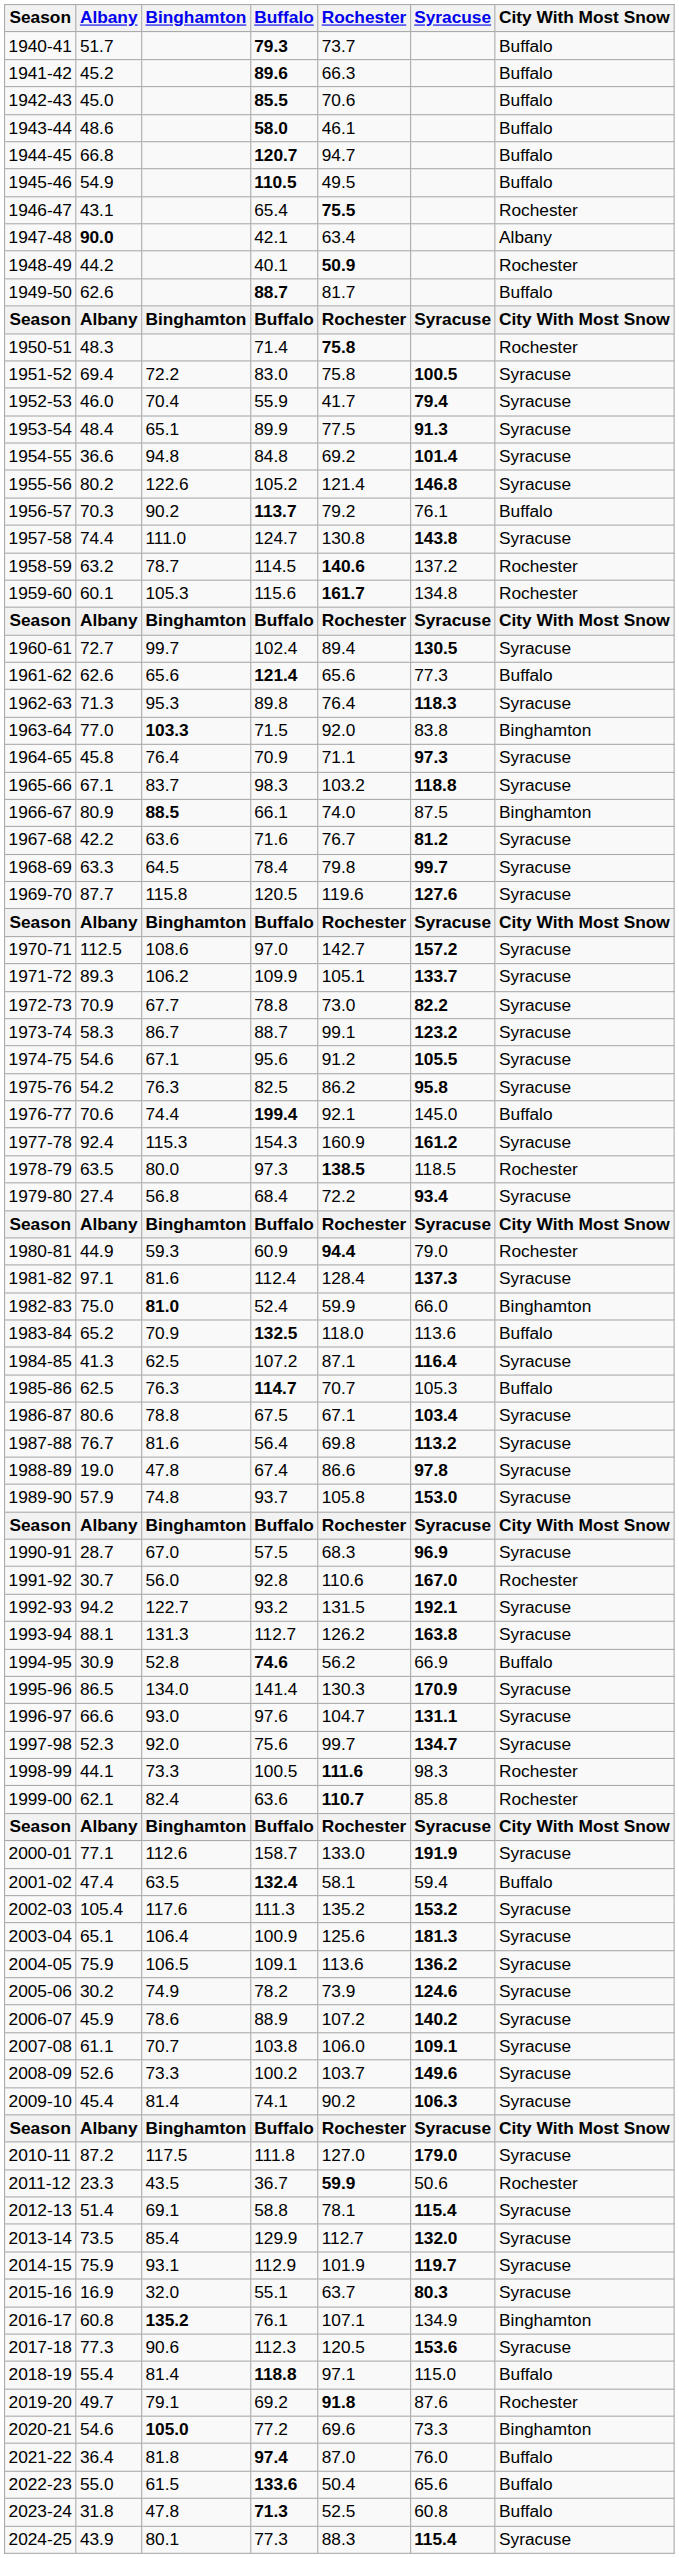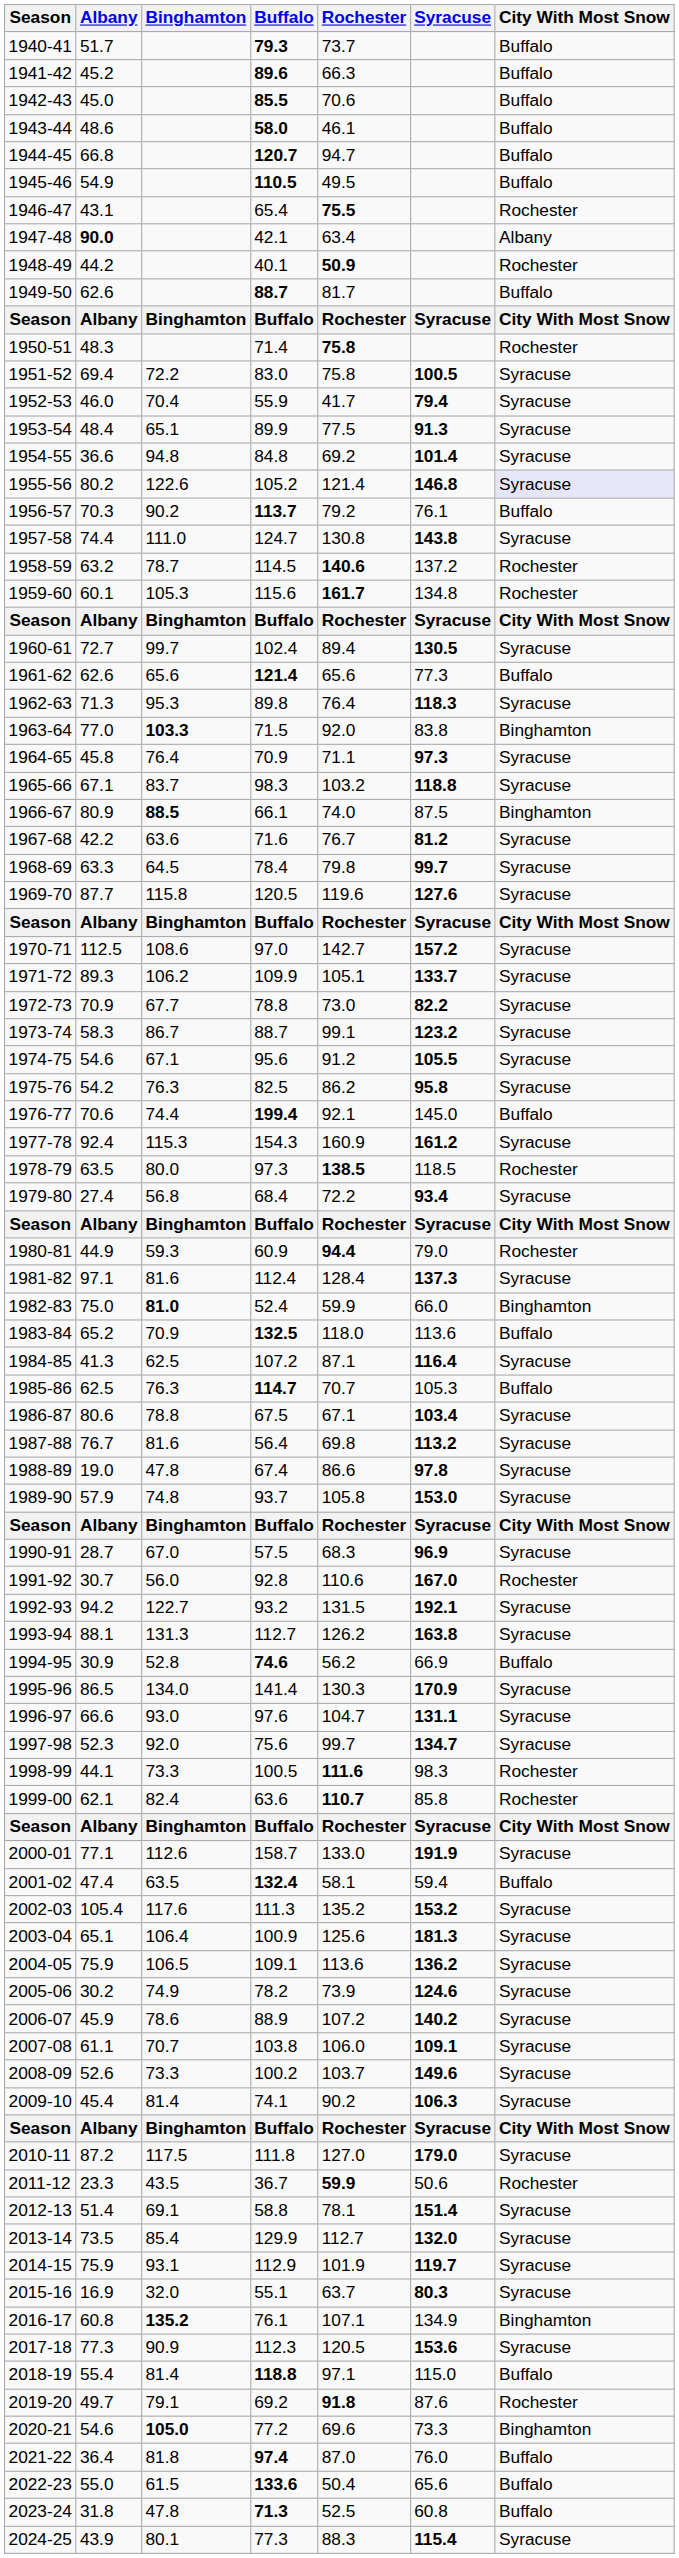 <table class="wikitable">
 <tr>
 <th>Season</th>
 <th><a href='#'>Albany</a></th>
 <th><a href='#'>Binghamton</a></th>
 <th><a href='#'>Buffalo</a></th>
 <th><a href='#'>Rochester</a></th>
 <th><a href='#'>Syracuse</a></th>
 <th>City With Most Snow</th>
 </tr>
 <tr>
 <td>1940-41</td>
 <td>51.7</td>
 <td></td>
 <td><strong>79.3</strong></td>
 <td>73.7</td>
 <td></td>
 <td>Buffalo</td>
 </tr>
 <tr>
 <td>1941-42</td>
 <td>45.2</td>
 <td></td>
 <td><strong>89.6</strong></td>
 <td>66.3</td>
 <td></td>
 <td>Buffalo</td>
 </tr>
 <tr>
 <td>1942-43</td>
 <td>45.0</td>
 <td></td>
 <td><strong>85.5</strong></td>
 <td>70.6</td>
 <td></td>
 <td>Buffalo</td>
 </tr>
 <tr>
 <td>1943-44</td>
 <td>48.6</td>
 <td></td>
 <td><strong>58.0</strong></td>
 <td>46.1</td>
 <td></td>
 <td>Buffalo</td>
 </tr>
 <tr>
 <td>1944-45</td>
 <td>66.8</td>
 <td></td>
 <td><strong>120.7</strong></td>
 <td>94.7</td>
 <td></td>
 <td>Buffalo</td>
 </tr>
 <tr>
 <td>1945-46</td>
 <td>54.9</td>
 <td></td>
 <td><strong>110.5</strong></td>
 <td>49.5</td>
 <td></td>
 <td>Buffalo</td>
 </tr>
 <tr>
 <td>1946-47</td>
 <td>43.1</td>
 <td></td>
 <td>65.4</td>
 <td><strong>75.5</strong></td>
 <td></td>
 <td>Rochester</td>
 </tr>
 <tr>
 <td>1947-48</td>
 <td><strong>90.0</strong></td>
 <td></td>
 <td>42.1</td>
 <td>63.4</td>
 <td></td>
 <td>Albany</td>
 </tr>
 <tr>
 <td>1948-49</td>
 <td>44.2</td>
 <td></td>
 <td>40.1</td>
 <td><strong>50.9</strong></td>
 <td></td>
 <td>Rochester</td>
 </tr>
 <tr>
 <td>1949-50</td>
 <td>62.6</td>
 <td></td>
 <td><strong>88.7</strong></td>
 <td>81.7</td>
 <td></td>
 <td>Buffalo</td>
 </tr>
 <tr>
 <th>Season</th>
 <th><strong>Albany</strong></th>
 <th><strong>Binghamton</strong></th>
 <th><strong>Buffalo</strong></th>
 <th><strong>Rochester</strong></th>
 <th><strong>Syracuse</strong></th>
 <th>City With Most Snow</th>
 </tr>
 <tr>
 <td>1950-51</td>
 <td>48.3</td>
 <td></td>
 <td>71.4</td>
 <td><strong>75.8</strong></td>
 <td></td>
 <td>Rochester</td>
 </tr>
 <tr>
 <td>1951-52</td>
 <td>69.4</td>
 <td>72.2</td>
 <td>83.0</td>
 <td>75.8</td>
 <td><strong>100.5</strong></td>
 <td>Syracuse</td>
 </tr>
 <tr>
 <td>1952-53</td>
 <td>46.0</td>
 <td>70.4</td>
 <td>55.9</td>
 <td>41.7</td>
 <td><strong>79.4</strong></td>
 <td>Syracuse</td>
 </tr>
 <tr>
 <td>1953-54</td>
 <td>48.4</td>
 <td>65.1</td>
 <td>89.9</td>
 <td>77.5</td>
 <td><strong>91.3</strong></td>
 <td>Syracuse</td>
 </tr>
 <tr>
 <td>1954-55</td>
 <td>36.6</td>
 <td>94.8</td>
 <td>84.8</td>
 <td>69.2</td>
 <td><strong>101.4</strong></td>
 <td>Syracuse</td>
 </tr>
 <tr>
 <td>1955-56</td>
 <td>80.2</td>
 <td>122.6</td>
 <td>105.2</td>
 <td>121.4</td>
 <td><strong>146.8</strong></td>
-<td>Syracuse</td>
+<td style="background: lavender;">Syracuse</td>
 </tr>
 <tr>
 <td>1956-57</td>
 <td>70.3</td>
 <td>90.2</td>
 <td><strong>113.7</strong></td>
 <td>79.2</td>
 <td>76.1</td>
 <td>Buffalo</td>
 </tr>
 <tr>
 <td>1957-58</td>
 <td>74.4</td>
 <td>111.0</td>
 <td>124.7</td>
 <td>130.8</td>
 <td><strong>143.8</strong></td>
 <td>Syracuse</td>
 </tr>
 <tr>
 <td>1958-59</td>
 <td>63.2</td>
 <td>78.7</td>
 <td>114.5</td>
 <td><strong>140.6</strong></td>
 <td>137.2</td>
 <td>Rochester</td>
 </tr>
 <tr>
 <td>1959-60</td>
 <td>60.1</td>
 <td>105.3</td>
 <td>115.6</td>
 <td><strong>161.7</strong></td>
 <td>134.8</td>
 <td>Rochester</td>
 </tr>
 <tr>
 <th>Season</th>
 <th><strong>Albany</strong></th>
 <th><strong>Binghamton</strong></th>
 <th><strong>Buffalo</strong></th>
 <th><strong>Rochester</strong></th>
 <th><strong>Syracuse</strong></th>
 <th>City With Most Snow</th>
 </tr>
 <tr>
 <td>1960-61</td>
 <td>72.7</td>
 <td>99.7</td>
 <td>102.4</td>
 <td>89.4</td>
 <td><strong>130.5</strong></td>
 <td>Syracuse</td>
 </tr>
 <tr>
 <td>1961-62</td>
 <td>62.6</td>
 <td>65.6</td>
 <td><strong>121.4</strong></td>
 <td>65.6</td>
 <td>77.3</td>
 <td>Buffalo</td>
 </tr>
 <tr>
 <td>1962-63</td>
 <td>71.3</td>
 <td>95.3</td>
 <td>89.8</td>
 <td>76.4</td>
 <td><strong>118.3</strong></td>
 <td>Syracuse</td>
 </tr>
 <tr>
 <td>1963-64</td>
 <td>77.0</td>
 <td><strong>103.3</strong></td>
 <td>71.5</td>
 <td>92.0</td>
 <td>83.8</td>
 <td>Binghamton</td>
 </tr>
 <tr>
 <td>1964-65</td>
 <td>45.8</td>
 <td>76.4</td>
 <td>70.9</td>
 <td>71.1</td>
 <td><strong>97.3</strong></td>
 <td>Syracuse</td>
 </tr>
 <tr>
 <td>1965-66</td>
 <td>67.1</td>
 <td>83.7</td>
 <td>98.3</td>
 <td>103.2</td>
 <td><strong>118.8</strong></td>
 <td>Syracuse</td>
 </tr>
 <tr>
 <td>1966-67</td>
 <td>80.9</td>
 <td><strong>88.5</strong></td>
 <td>66.1</td>
 <td>74.0</td>
 <td>87.5</td>
 <td>Binghamton</td>
 </tr>
 <tr>
 <td>1967-68</td>
 <td>42.2</td>
 <td>63.6</td>
 <td>71.6</td>
 <td>76.7</td>
 <td><strong>81.2</strong></td>
 <td>Syracuse</td>
 </tr>
 <tr>
 <td>1968-69</td>
 <td>63.3</td>
 <td>64.5</td>
 <td>78.4</td>
 <td>79.8</td>
 <td><strong>99.7</strong></td>
 <td>Syracuse</td>
 </tr>
 <tr>
 <td>1969-70</td>
 <td>87.7</td>
 <td>115.8</td>
 <td>120.5</td>
 <td>119.6</td>
 <td><strong>127.6</strong></td>
 <td>Syracuse</td>
 </tr>
 <tr>
 <th>Season</th>
 <th><strong>Albany</strong></th>
 <th><strong>Binghamton</strong></th>
 <th><strong>Buffalo</strong></th>
 <th><strong>Rochester</strong></th>
 <th><strong>Syracuse</strong></th>
 <th>City With Most Snow</th>
 </tr>
 <tr>
 <td>1970-71</td>
 <td>112.5</td>
 <td>108.6</td>
 <td>97.0</td>
 <td>142.7</td>
 <td><strong>157.2</strong></td>
 <td>Syracuse</td>
 </tr>
 <tr>
 <td>1971-72</td>
 <td>89.3</td>
 <td>106.2</td>
 <td>109.9</td>
 <td>105.1</td>
 <td><strong>133.7</strong></td>
 <td>Syracuse</td>
 </tr>
 <tr>
 <td>1972-73</td>
 <td>70.9</td>
 <td>67.7</td>
 <td>78.8</td>
 <td>73.0</td>
 <td><strong>82.2</strong></td>
 <td>Syracuse</td>
 </tr>
 <tr>
 <td>1973-74</td>
 <td>58.3</td>
 <td>86.7</td>
 <td>88.7</td>
 <td>99.1</td>
 <td><strong>123.2</strong></td>
 <td>Syracuse</td>
 </tr>
 <tr>
 <td>1974-75</td>
 <td>54.6</td>
 <td>67.1</td>
 <td>95.6</td>
 <td>91.2</td>
 <td><strong>105.5</strong></td>
 <td>Syracuse</td>
 </tr>
 <tr>
 <td>1975-76</td>
 <td>54.2</td>
 <td>76.3</td>
 <td>82.5</td>
 <td>86.2</td>
 <td><strong>95.8</strong></td>
 <td>Syracuse</td>
 </tr>
 <tr>
 <td>1976-77</td>
 <td>70.6</td>
 <td>74.4</td>
 <td><strong>199.4</strong></td>
 <td>92.1</td>
 <td>145.0</td>
 <td>Buffalo</td>
 </tr>
 <tr>
 <td>1977-78</td>
 <td>92.4</td>
 <td>115.3</td>
 <td>154.3</td>
 <td>160.9</td>
 <td><strong>161.2</strong></td>
 <td>Syracuse</td>
 </tr>
 <tr>
 <td>1978-79</td>
 <td>63.5</td>
 <td>80.0</td>
 <td>97.3</td>
 <td><strong>138.5</strong></td>
 <td>118.5</td>
 <td>Rochester</td>
 </tr>
 <tr>
 <td>1979-80</td>
 <td>27.4</td>
 <td>56.8</td>
 <td>68.4</td>
 <td>72.2</td>
 <td><strong>93.4</strong></td>
 <td>Syracuse</td>
 </tr>
 <tr>
 <th>Season</th>
 <th><strong>Albany</strong></th>
 <th><strong>Binghamton</strong></th>
 <th><strong>Buffalo</strong></th>
 <th><strong>Rochester</strong></th>
 <th><strong>Syracuse</strong></th>
 <th>City With Most Snow</th>
 </tr>
 <tr>
 <td>1980-81</td>
 <td>44.9</td>
 <td>59.3</td>
 <td>60.9</td>
 <td><strong>94.4</strong></td>
 <td>79.0</td>
 <td>Rochester</td>
 </tr>
 <tr>
 <td>1981-82</td>
 <td>97.1</td>
 <td>81.6</td>
 <td>112.4</td>
 <td>128.4</td>
 <td><strong>137.3</strong></td>
 <td>Syracuse</td>
 </tr>
 <tr>
 <td>1982-83</td>
 <td>75.0</td>
 <td><strong>81.0</strong></td>
 <td>52.4</td>
 <td>59.9</td>
 <td>66.0</td>
 <td>Binghamton</td>
 </tr>
 <tr>
 <td>1983-84</td>
 <td>65.2</td>
 <td>70.9</td>
 <td><strong>132.5</strong></td>
 <td>118.0</td>
 <td>113.6</td>
 <td>Buffalo</td>
 </tr>
 <tr>
 <td>1984-85</td>
 <td>41.3</td>
 <td>62.5</td>
 <td>107.2</td>
 <td>87.1</td>
 <td><strong>116.4</strong></td>
 <td>Syracuse</td>
 </tr>
 <tr>
 <td>1985-86</td>
 <td>62.5</td>
 <td>76.3</td>
 <td><strong>114.7</strong></td>
 <td>70.7</td>
 <td>105.3</td>
 <td>Buffalo</td>
 </tr>
 <tr>
 <td>1986-87</td>
 <td>80.6</td>
 <td>78.8</td>
 <td>67.5</td>
 <td>67.1</td>
 <td><strong>103.4</strong></td>
 <td>Syracuse</td>
 </tr>
 <tr>
 <td>1987-88</td>
 <td>76.7</td>
 <td>81.6</td>
 <td>56.4</td>
 <td>69.8</td>
 <td><strong>113.2</strong></td>
 <td>Syracuse</td>
 </tr>
 <tr>
 <td>1988-89</td>
 <td>19.0</td>
 <td>47.8</td>
 <td>67.4</td>
 <td>86.6</td>
 <td><strong>97.8</strong></td>
 <td>Syracuse</td>
 </tr>
 <tr>
 <td>1989-90</td>
 <td>57.9</td>
 <td>74.8</td>
 <td>93.7</td>
 <td>105.8</td>
 <td><strong>153.0</strong></td>
 <td>Syracuse</td>
 </tr>
 <tr>
 <th>Season</th>
 <th><strong>Albany</strong></th>
 <th><strong>Binghamton</strong></th>
 <th><strong>Buffalo</strong></th>
 <th><strong>Rochester</strong></th>
 <th><strong>Syracuse</strong></th>
 <th>City With Most Snow</th>
 </tr>
 <tr>
 <td>1990-91</td>
 <td>28.7</td>
 <td>67.0</td>
 <td>57.5</td>
 <td>68.3</td>
 <td><strong>96.9</strong></td>
 <td>Syracuse</td>
 </tr>
 <tr>
 <td>1991-92</td>
 <td>30.7</td>
 <td>56.0</td>
 <td>92.8</td>
 <td>110.6</td>
 <td><strong>167.0</strong></td>
 <td>Rochester</td>
 </tr>
 <tr>
 <td>1992-93</td>
 <td>94.2</td>
 <td>122.7</td>
 <td>93.2</td>
 <td>131.5</td>
 <td><strong>192.1</strong></td>
 <td>Syracuse</td>
 </tr>
 <tr>
 <td>1993-94</td>
 <td>88.1</td>
 <td>131.3</td>
 <td>112.7</td>
 <td>126.2</td>
 <td><strong>163.8</strong></td>
 <td>Syracuse</td>
 </tr>
 <tr>
 <td>1994-95</td>
 <td>30.9</td>
 <td>52.8</td>
 <td><strong>74.6</strong></td>
 <td>56.2</td>
 <td>66.9</td>
 <td>Buffalo</td>
 </tr>
 <tr>
 <td>1995-96</td>
 <td>86.5</td>
 <td>134.0</td>
 <td>141.4</td>
 <td>130.3</td>
 <td><strong>170.9</strong></td>
 <td>Syracuse</td>
 </tr>
 <tr>
 <td>1996-97</td>
 <td>66.6</td>
 <td>93.0</td>
 <td>97.6</td>
 <td>104.7</td>
 <td><strong>131.1</strong></td>
 <td>Syracuse</td>
 </tr>
 <tr>
 <td>1997-98</td>
 <td>52.3</td>
 <td>92.0</td>
 <td>75.6</td>
 <td>99.7</td>
 <td><strong>134.7</strong></td>
 <td>Syracuse</td>
 </tr>
 <tr>
 <td>1998-99</td>
 <td>44.1</td>
 <td>73.3</td>
 <td>100.5</td>
 <td><strong>111.6</strong></td>
 <td>98.3</td>
 <td>Rochester</td>
 </tr>
 <tr>
 <td>1999-00</td>
 <td>62.1</td>
 <td>82.4</td>
 <td>63.6</td>
 <td><strong>110.7</strong></td>
 <td>85.8</td>
 <td>Rochester</td>
 </tr>
 <tr>
 <th>Season</th>
 <th><strong>Albany</strong></th>
 <th><strong>Binghamton</strong></th>
 <th><strong>Buffalo</strong></th>
 <th><strong>Rochester</strong></th>
 <th><strong>Syracuse</strong></th>
 <th>City With Most Snow</th>
 </tr>
 <tr>
 <td>2000-01</td>
 <td>77.1</td>
 <td>112.6</td>
 <td>158.7</td>
 <td>133.0</td>
 <td><strong>191.9</strong></td>
 <td>Syracuse</td>
 </tr>
 <tr>
 <td>2001-02</td>
 <td>47.4</td>
 <td>63.5</td>
 <td><strong>132.4</strong></td>
 <td>58.1</td>
 <td>59.4</td>
 <td>Buffalo</td>
 </tr>
 <tr>
 <td>2002-03</td>
 <td>105.4</td>
 <td>117.6</td>
 <td>111.3</td>
 <td>135.2</td>
 <td><strong>153.2</strong></td>
 <td>Syracuse</td>
 </tr>
 <tr>
 <td>2003-04</td>
 <td>65.1</td>
 <td>106.4</td>
 <td>100.9</td>
 <td>125.6</td>
 <td><strong>181.3</strong></td>
 <td>Syracuse</td>
 </tr>
 <tr>
 <td>2004-05</td>
 <td>75.9</td>
 <td>106.5</td>
 <td>109.1</td>
 <td>113.6</td>
 <td><strong>136.2</strong></td>
 <td>Syracuse</td>
 </tr>
 <tr>
 <td>2005-06</td>
 <td>30.2</td>
 <td>74.9</td>
 <td>78.2</td>
 <td>73.9</td>
 <td><strong>124.6</strong></td>
 <td>Syracuse</td>
 </tr>
 <tr>
 <td>2006-07</td>
 <td>45.9</td>
 <td>78.6</td>
 <td>88.9</td>
 <td>107.2</td>
 <td><strong>140.2</strong></td>
 <td>Syracuse</td>
 </tr>
 <tr>
 <td>2007-08</td>
 <td>61.1</td>
 <td>70.7</td>
 <td>103.8</td>
 <td>106.0</td>
 <td><strong>109.1</strong></td>
 <td>Syracuse</td>
 </tr>
 <tr>
 <td>2008-09</td>
 <td>52.6</td>
 <td>73.3</td>
 <td>100.2</td>
 <td>103.7</td>
 <td><strong>149.6</strong></td>
 <td>Syracuse</td>
 </tr>
 <tr>
 <td>2009-10</td>
 <td>45.4</td>
 <td>81.4</td>
 <td>74.1</td>
 <td>90.2</td>
 <td><strong>106.3</strong></td>
 <td>Syracuse</td>
 </tr>
 <tr>
 <th>Season</th>
 <th><strong>Albany</strong></th>
 <th><strong>Binghamton</strong></th>
 <th><strong>Buffalo</strong></th>
 <th><strong>Rochester</strong></th>
 <th><strong>Syracuse</strong></th>
 <th>City With Most Snow</th>
 </tr>
 <tr>
 <td>2010-11</td>
 <td>87.2</td>
 <td>117.5</td>
 <td>111.8</td>
 <td>127.0</td>
 <td><strong>179.0</strong></td>
 <td>Syracuse</td>
 </tr>
 <tr>
 <td>2011-12</td>
 <td>23.3</td>
 <td>43.5</td>
 <td>36.7</td>
 <td><strong>59.9</strong></td>
 <td>50.6</td>
 <td>Rochester</td>
 </tr>
 <tr>
 <td>2012-13</td>
 <td>51.4</td>
 <td>69.1</td>
 <td>58.8</td>
 <td>78.1</td>
-<td><strong>115.4</strong></td>
+<td><strong>151.4</strong></td>
 <td>Syracuse</td>
 </tr>
 <tr>
 <td>2013-14</td>
 <td>73.5</td>
 <td>85.4</td>
 <td>129.9</td>
 <td>112.7</td>
 <td><strong>132.0</strong></td>
 <td>Syracuse</td>
 </tr>
 <tr>
 <td>2014-15</td>
 <td>75.9</td>
 <td>93.1</td>
 <td>112.9</td>
 <td>101.9</td>
 <td><strong>119.7</strong></td>
 <td>Syracuse</td>
 </tr>
 <tr>
 <td>2015-16</td>
 <td>16.9</td>
 <td>32.0</td>
 <td>55.1</td>
 <td>63.7</td>
 <td><strong>80.3</strong></td>
 <td>Syracuse</td>
 </tr>
 <tr>
 <td>2016-17</td>
 <td>60.8</td>
 <td><strong>135.2</strong></td>
 <td>76.1</td>
 <td>107.1</td>
 <td>134.9</td>
 <td>Binghamton</td>
 </tr>
 <tr>
 <td>2017-18</td>
 <td>77.3</td>
-<td>90.6</td>
+<td>90.9</td>
 <td>112.3</td>
 <td>120.5</td>
 <td><strong>153.6</strong></td>
 <td>Syracuse</td>
 </tr>
 <tr>
 <td>2018-19</td>
 <td>55.4</td>
 <td>81.4</td>
 <td><strong>118.8</strong></td>
 <td>97.1</td>
 <td>115.0</td>
 <td>Buffalo</td>
 </tr>
 <tr>
 <td>2019-20</td>
 <td>49.7</td>
 <td>79.1</td>
 <td>69.2</td>
 <td><strong>91.8</strong></td>
 <td>87.6</td>
 <td>Rochester</td>
 </tr>
 <tr>
 <td>2020-21</td>
 <td>54.6</td>
 <td><strong>105.0</strong></td>
 <td>77.2</td>
 <td>69.6</td>
 <td>73.3</td>
 <td>Binghamton</td>
 </tr>
 <tr>
 <td>2021-22</td>
 <td>36.4</td>
 <td>81.8</td>
 <td><strong>97.4</strong></td>
 <td>87.0</td>
 <td>76.0</td>
 <td>Buffalo</td>
 </tr>
 <tr>
 <td>2022-23</td>
 <td>55.0</td>
 <td>61.5</td>
 <td><strong>133.6</strong></td>
 <td>50.4</td>
 <td>65.6</td>
 <td>Buffalo</td>
 </tr>
 <tr>
 <td>2023-24</td>
 <td>31.8</td>
 <td>47.8</td>
 <td><strong>71.3</strong></td>
 <td>52.5</td>
 <td>60.8</td>
 <td>Buffalo</td>
 </tr>
 <tr>
 <td>2024-25</td>
 <td>43.9</td>
 <td>80.1</td>
 <td>77.3</td>
 <td>88.3</td>
 <td><strong>115.4</strong></td>
 <td>Syracuse</td>
 </tr>
 </table>
